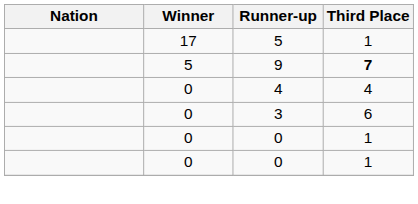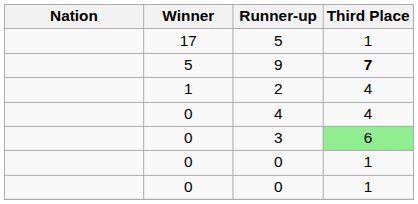 <table class="wikitable" style="text-align: center;">
 <tr>
 <th width=34%>Nation</th>
 <th width=22%>Winner</th>
 <th width=22%>Runner-up</th>
 <th width=22%>Third Place</th>
 </tr>
 <tr>
 <td align=left></td>
 <td>17</td>
 <td>5</td>
 <td>1</td>
 </tr>
 <tr>
 <td align=left></td>
 <td>5</td>
 <td>9</td>
 <td><strong>7</strong></td>
 </tr>
 <tr>
 <td align=left></td>
+<td>1</td>
+<td>2</td>
+<td>4</td>
+</tr>
+<tr>
+<td align=left></td>
 <td>0</td>
 <td>4</td>
 <td>4</td>
 </tr>
 <tr>
 <td align=left></td>
 <td>0</td>
 <td>3</td>
-<td>6</td>
+<td style="background: lightgreen;">6</td>
 </tr>
 <tr>
 <td align=left></td>
 <td>0</td>
 <td>0</td>
 <td>1</td>
 </tr>
 <tr>
 <td align=left></td>
 <td>0</td>
 <td>0</td>
 <td>1</td>
 </tr>
 <tr>
 </tr>
 </table>
